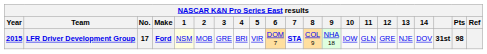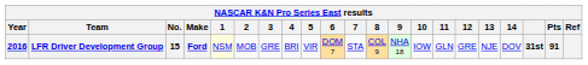 <table class="wikitable" style="text-align:center; font-size:75%">
 <tr>
 <th colspan=21><a href='#'>NASCAR K&N Pro Series East</a> results</th>
 </tr>
 <tr>
 <th>Year</th>
 <th>Team</th>
 <th>No.</th>
 <th>Make</th>
 <th>1</th>
 <th>2</th>
 <th>3</th>
 <th>4</th>
 <th>5</th>
 <th>6</th>
 <th>7</th>
 <th>8</th>
 <th>9</th>
 <th>10</th>
 <th>11</th>
 <th>12</th>
 <th>13</th>
 <th>14</th>
 <th></th>
 <th>Pts</th>
 <th>Ref</th>
 </tr>
 <tr>
-<th><a href='#'>2015</a></th>
+<th><a href='#'>2016</a></th>
 <th><a href='#'>LFR Driver Development Group</a></th>
-<th>17</th>
+<th>15</th>
 <th><a href='#'>Ford</a></th>
 <td style="background: lightyellow;"><a href='#'>NSM</a></td>
 <td><a href='#'>MOB</a></td>
 <td><a href='#'>GRE</a></td>
 <td><a href='#'>BRI</a></td>
 <td><a href='#'>VIR</a></td>
 <td style="background:#FFDF9F;"><a href='#'>DOM</a><br><small>7</small></td>
-<td><strong><a href='#'>STA</a></strong></td>
+<td><a href='#'>STA</a></td>
 <td style="background:#FFDF9F;"><a href='#'>COL</a><br><small>9</small></td>
 <td style="background:#DFFFDF;"><a href='#'>NHA</a><br><small>18</small></td>
 <td><a href='#'>IOW</a></td>
 <td><a href='#'>GLN</a></td>
 <td><a href='#'>GRE</a></td>
 <td><a href='#'>NJE</a></td>
 <td><a href='#'>DOV</a></td>
 <th>31st</th>
-<th>98</th>
+<th>91</th>
 <th></th>
 </tr>
 </table>
